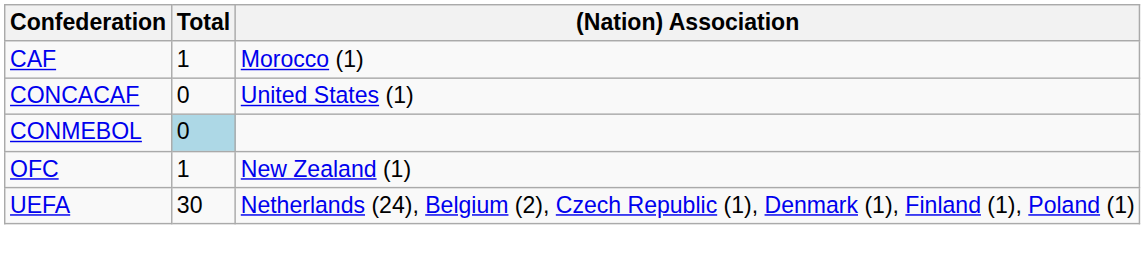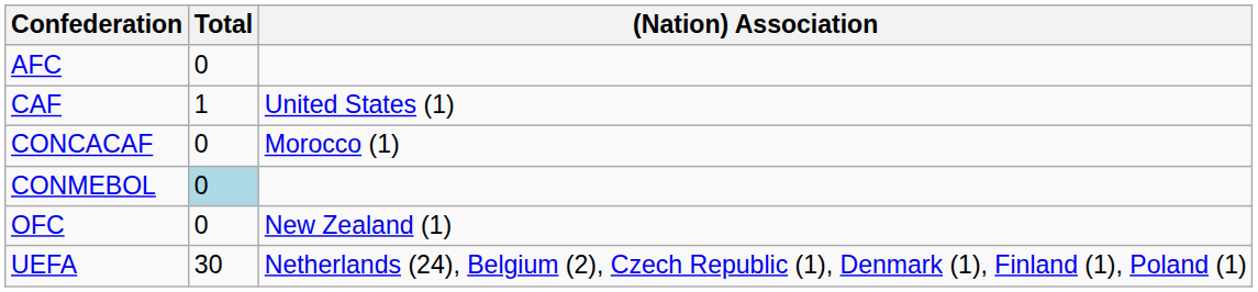 <table class="wikitable sortable" style="text-align:left">
 <tr>
 <th scope="row">Confederation</th>
 <th scope="col">Total</th>
 <th scope="col" class="unsortable">(Nation) Association</th>
 </tr>
 <tr>
+<td><a href='#'>AFC</a></td>
+<td>0</td>
+<td> </td>
+</tr>
+<tr>
 <td><a href='#'>CAF</a></td>
 <td>1</td>
-<td> <a href='#'>Morocco</a> (1)</td>
+<td> <a href='#'>United States</a> (1)</td>
 </tr>
 <tr>
 <td><a href='#'>CONCACAF</a></td>
 <td>0</td>
-<td> <a href='#'>United States</a> (1)</td>
+<td> <a href='#'>Morocco</a> (1)</td>
 </tr>
 <tr>
 <td><a href='#'>CONMEBOL</a></td>
 <td style="background: lightblue;">0</td>
 <td> </td>
 </tr>
 <tr>
 <td><a href='#'>OFC</a></td>
-<td>1</td>
+<td>0</td>
 <td> <a href='#'>New Zealand</a> (1)</td>
 </tr>
 <tr>
 <td><a href='#'>UEFA</a></td>
 <td>30</td>
 <td> <a href='#'>Netherlands</a> (24),  <a href='#'>Belgium</a> (2),  <a href='#'>Czech Republic</a> (1),  <a href='#'>Denmark</a> (1),  <a href='#'>Finland</a> (1),  <a href='#'>Poland</a> (1)</td>
 </tr>
 </table>
